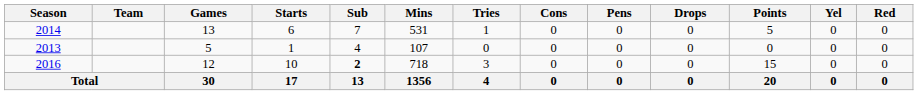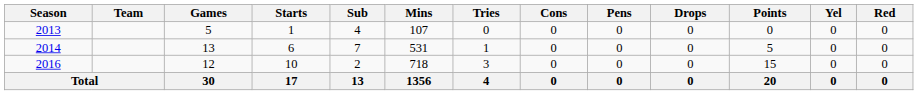 <table class="wikitable" style="text-align:center; line-height:90%; font-size:95%; width:70%;">
 <tr>
 <th>Season</th>
 <th>Team</th>
 <th>Games</th>
 <th>Starts</th>
 <th>Sub</th>
 <th>Mins</th>
 <th>Tries</th>
 <th>Cons</th>
 <th>Pens</th>
 <th>Drops</th>
 <th>Points</th>
 <th>Yel</th>
 <th>Red</th>
 </tr>
 <tr>
+<td><a href='#'>2013</a></td>
+<td></td>
+<td>5</td>
+<td>1</td>
+<td>4</td>
+<td>107</td>
+<td>0</td>
+<td>0</td>
+<td>0</td>
+<td>0</td>
+<td>0</td>
+<td>0</td>
+<td>0</td>
+</tr>
+<tr>
 <td><a href='#'>2014</a></td>
 <td></td>
 <td>13</td>
 <td>6</td>
 <td>7</td>
 <td>531</td>
 <td>1</td>
 <td>0</td>
 <td>0</td>
 <td>0</td>
 <td>5</td>
 <td>0</td>
 <td>0</td>
 </tr>
 <tr>
-<td><a href='#'>2013</a></td>
-<td></td>
-<td>5</td>
-<td>1</td>
-<td>4</td>
-<td>107</td>
-<td>0</td>
-<td>0</td>
-<td>0</td>
-<td>0</td>
-<td>0</td>
-<td>0</td>
-<td>0</td>
-</tr>
-<tr>
 <td><a href='#'>2016</a></td>
 <td></td>
 <td>12</td>
 <td>10</td>
-<td><strong>2</strong></td>
+<td>2</td>
 <td>718</td>
 <td>3</td>
 <td>0</td>
 <td>0</td>
 <td>0</td>
 <td>15</td>
 <td>0</td>
 <td>0</td>
 </tr>
 <tr>
 <th colspan="2">Total</th>
 <th>30</th>
 <th>17</th>
 <th>13</th>
 <th>1356</th>
 <th>4</th>
 <th>0</th>
 <th>0</th>
 <th>0</th>
 <th>20</th>
 <th>0</th>
 <th>0</th>
 </tr>
 </table>
